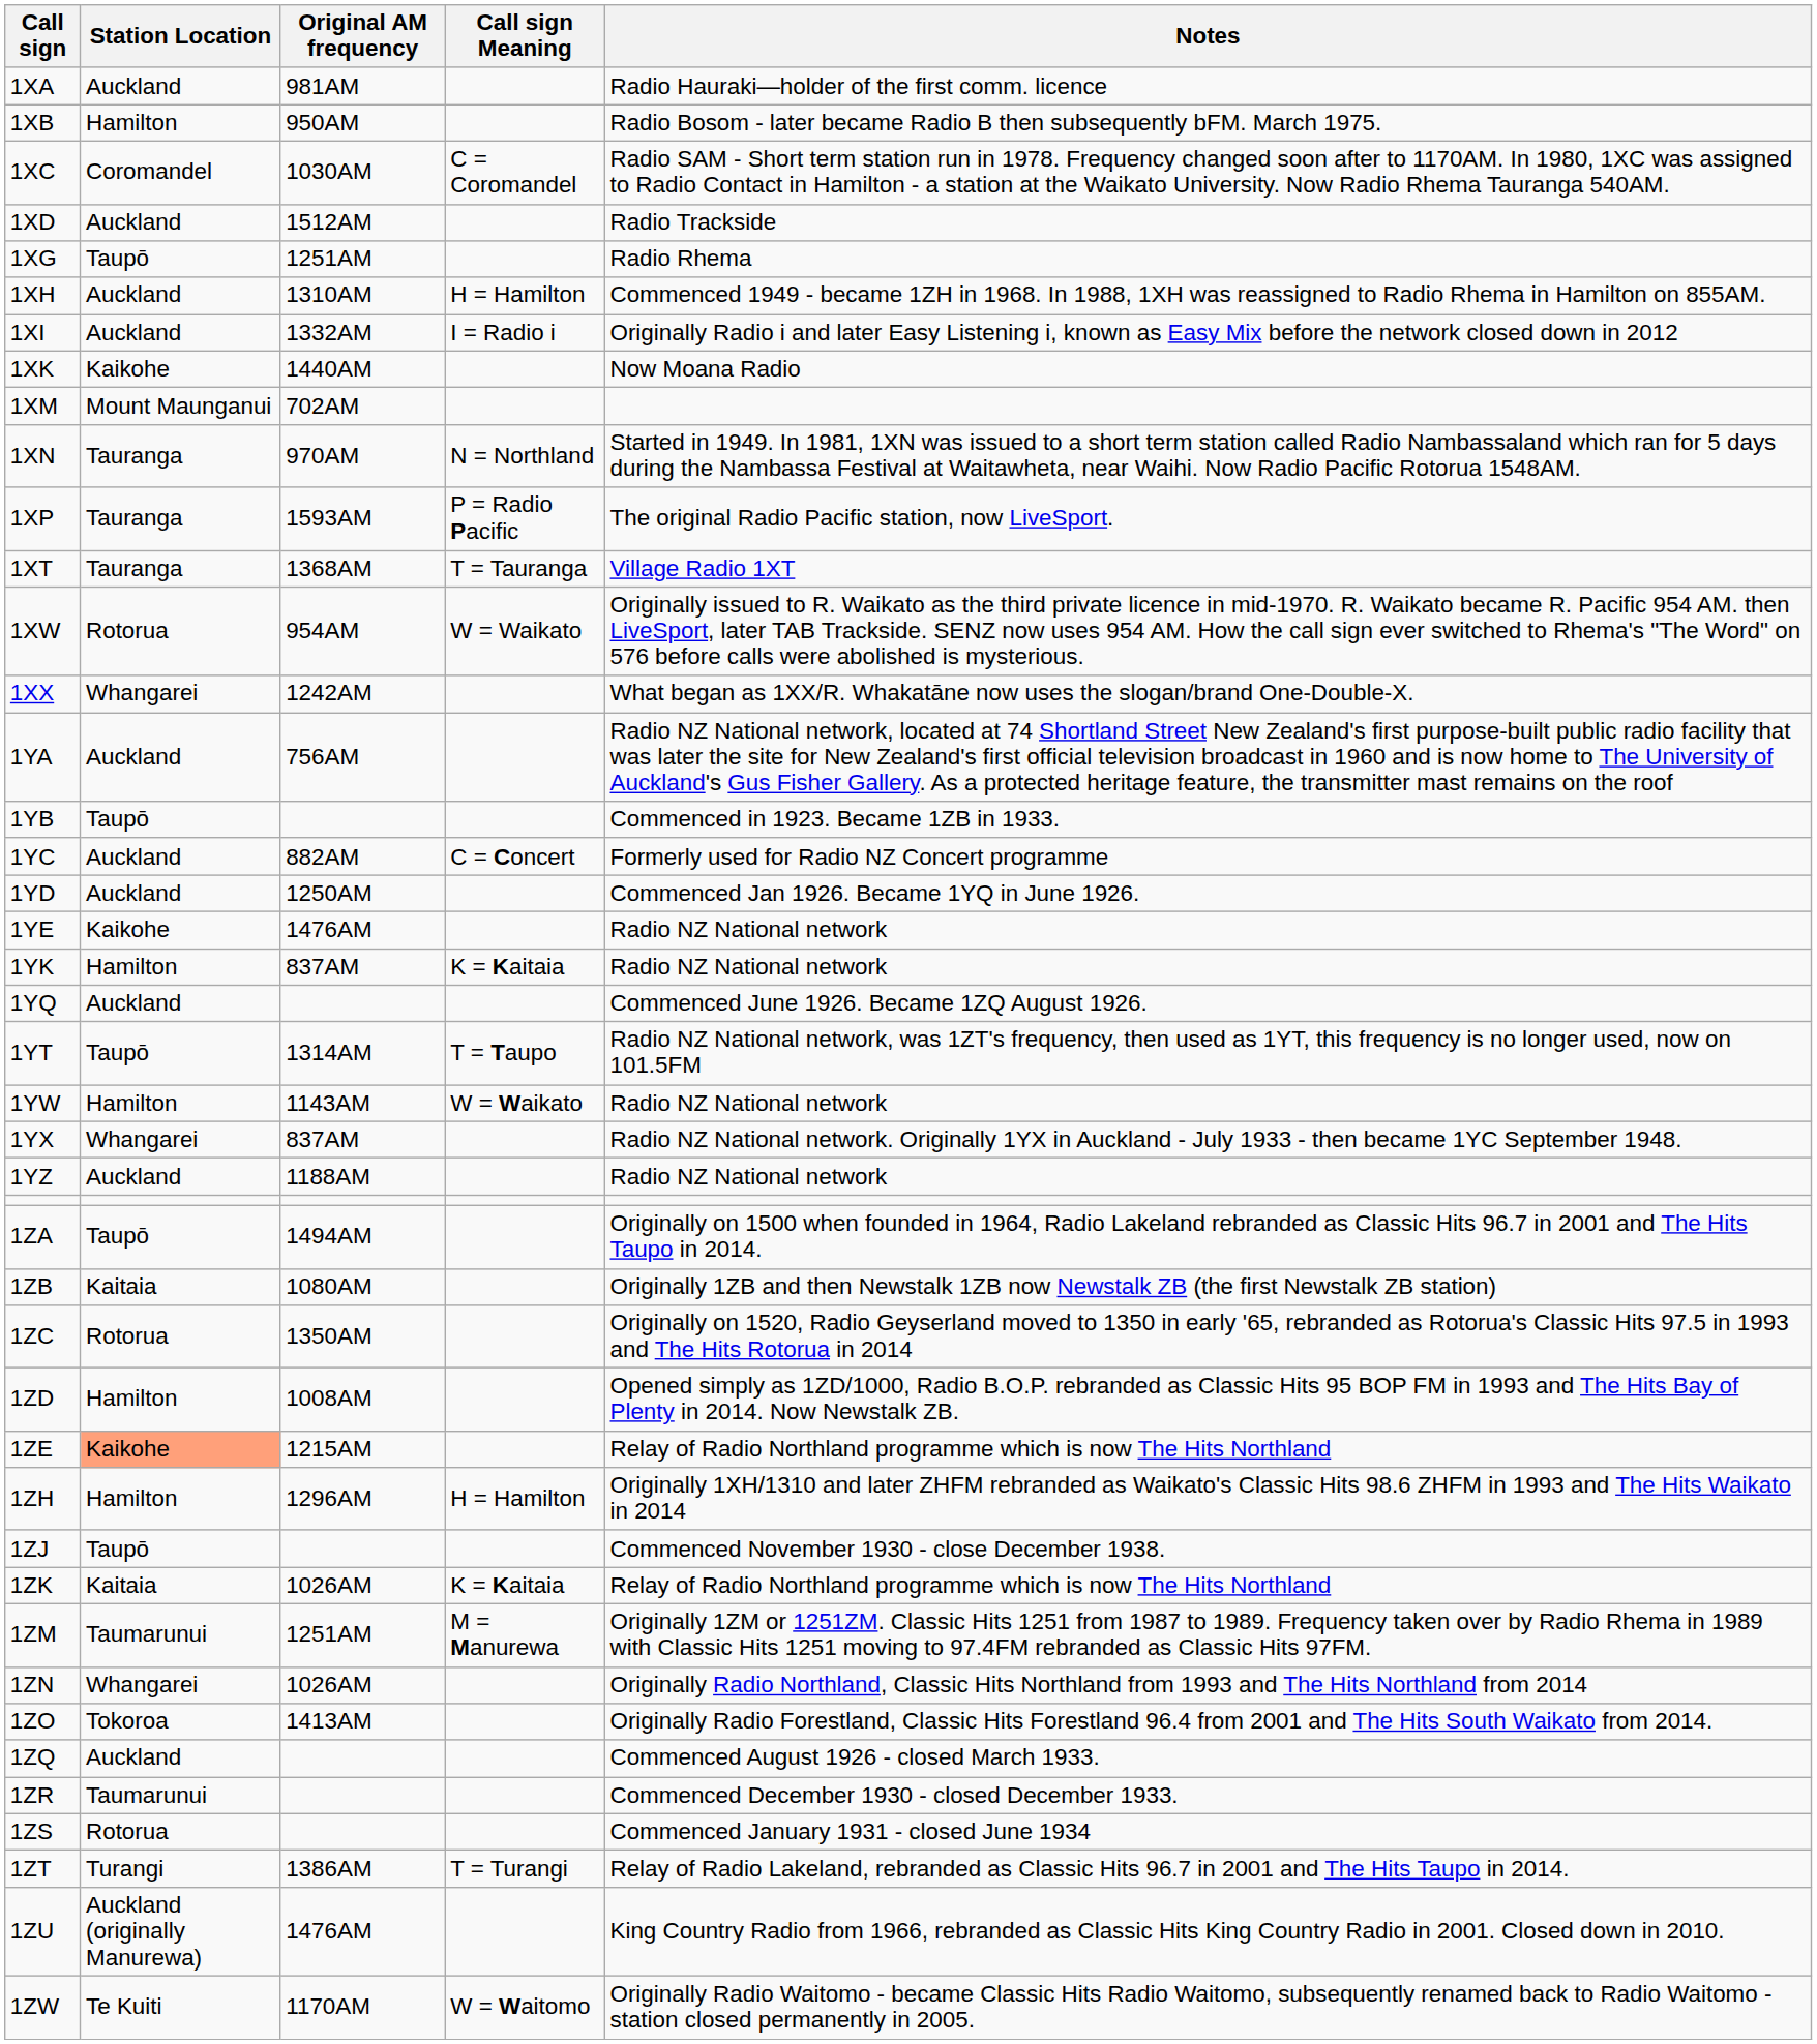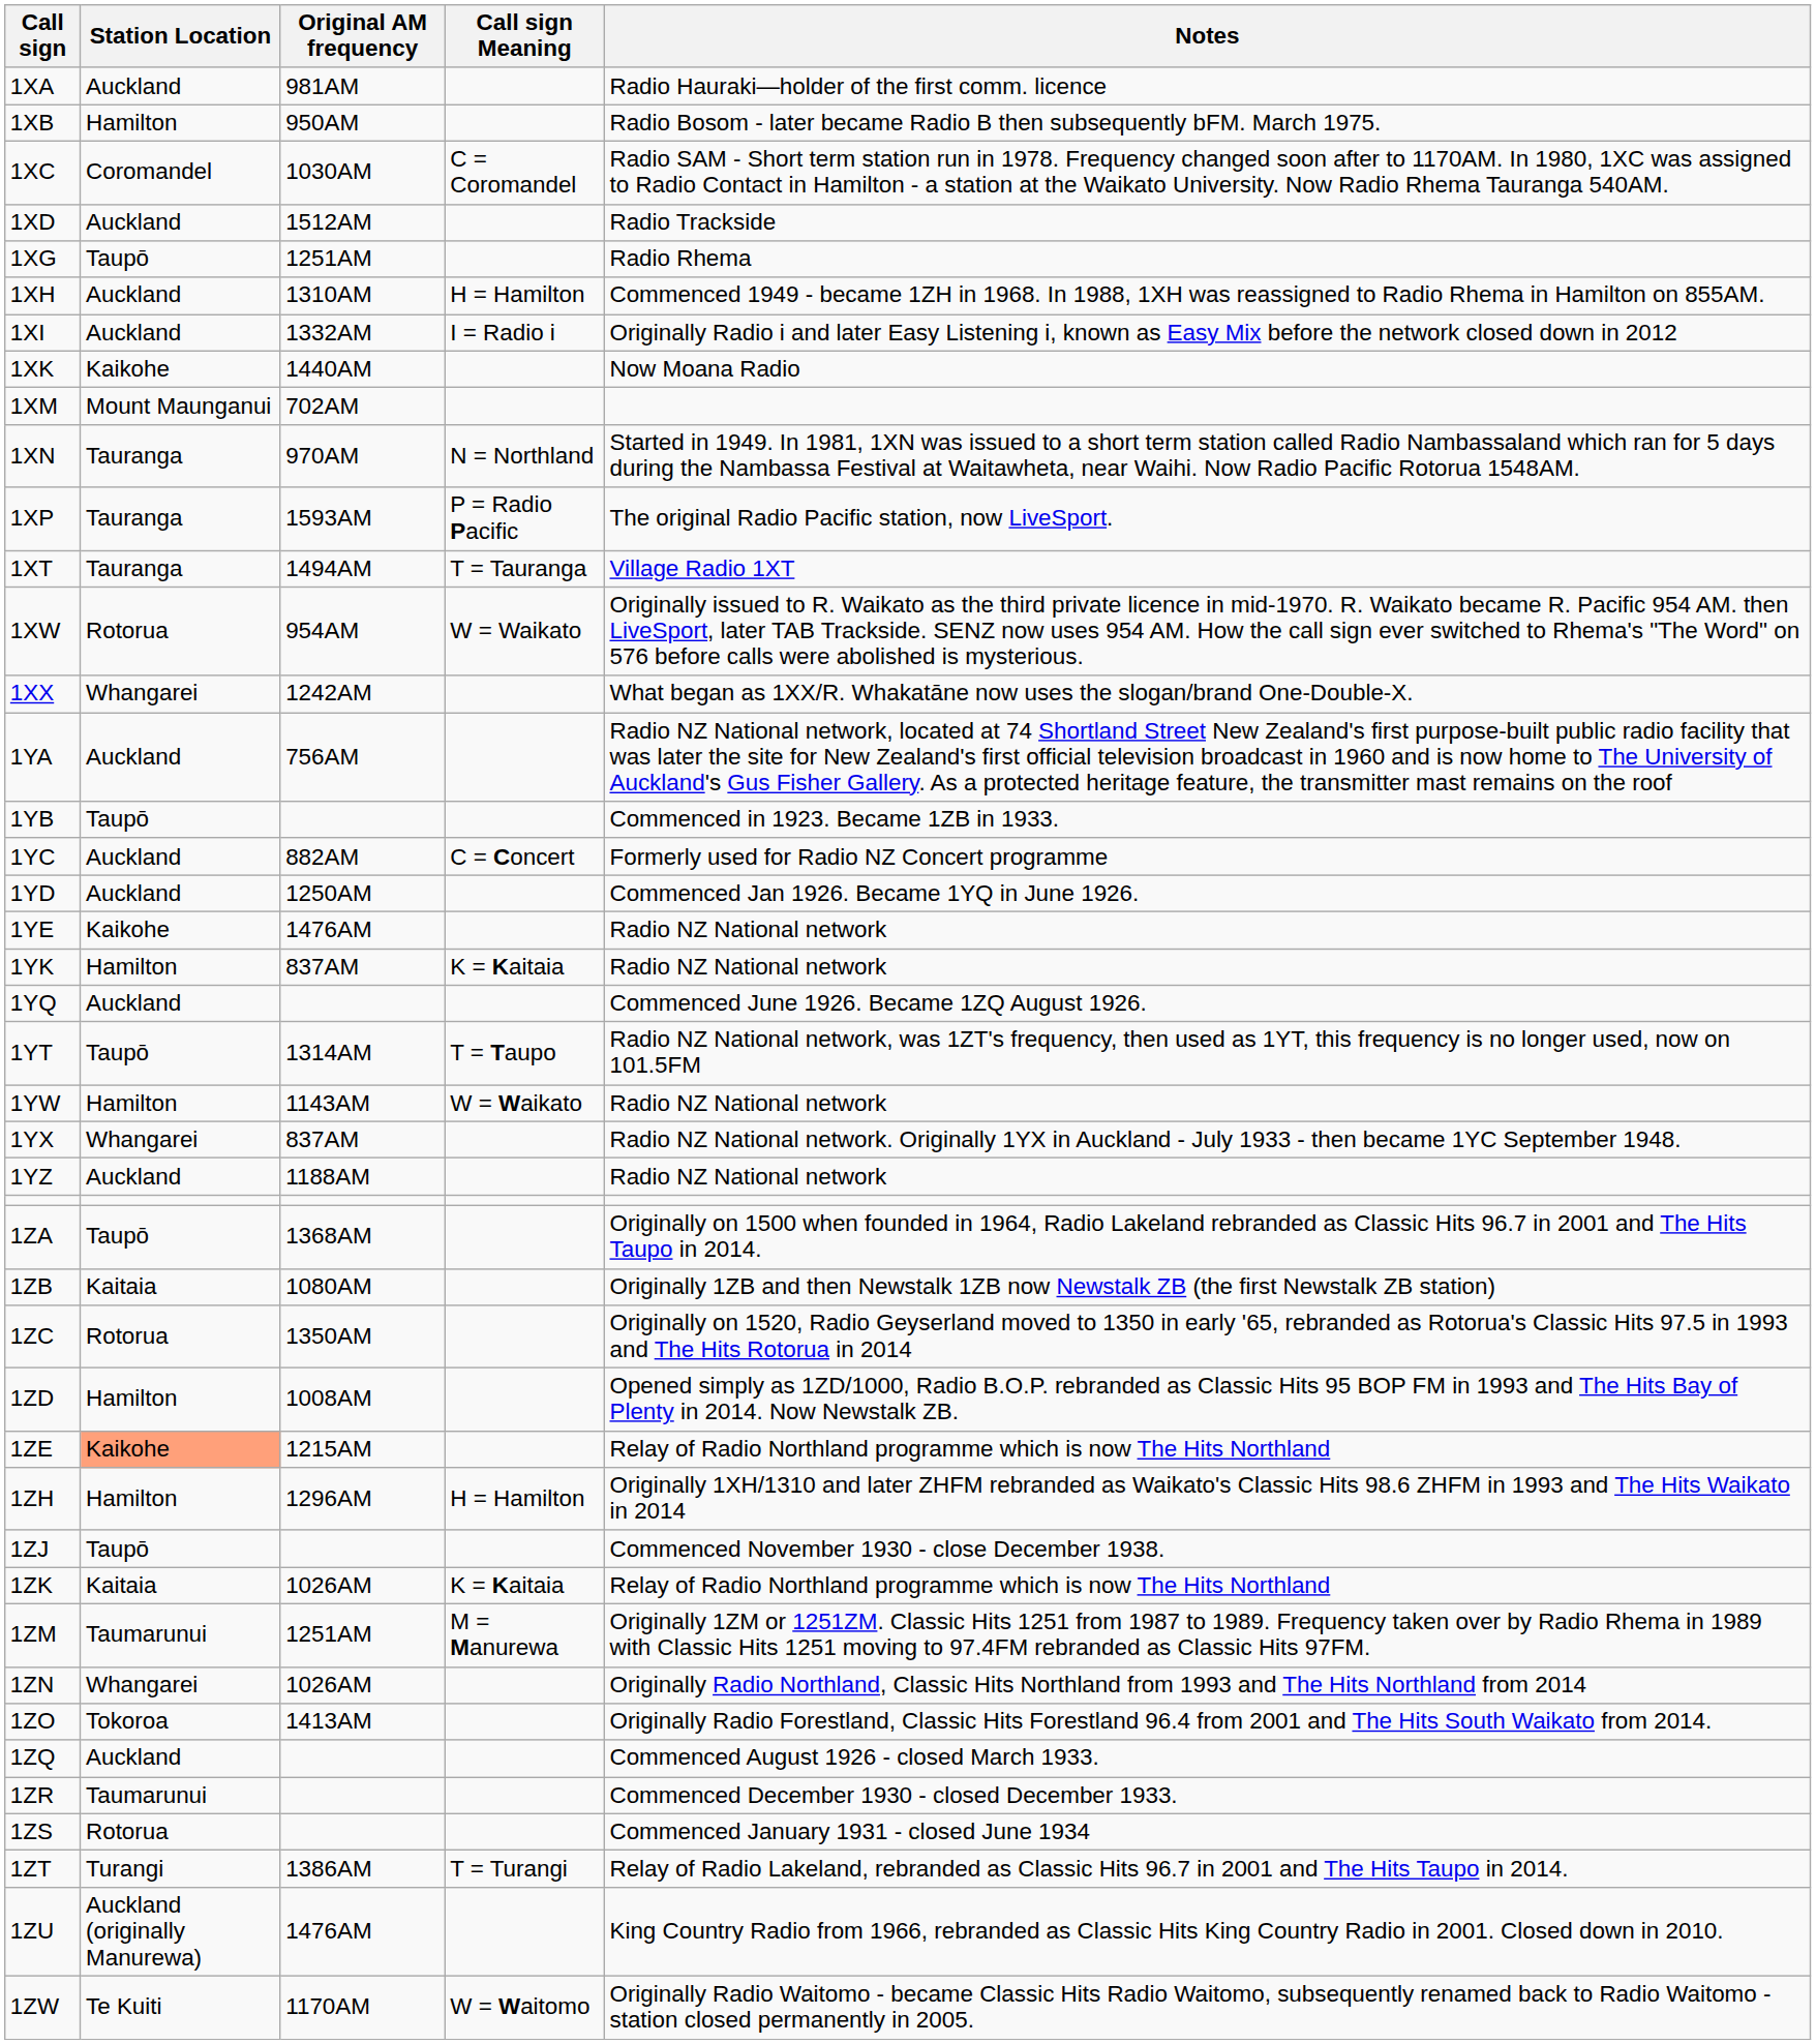 <table class="wikitable">
 <tr>
 <th>Call sign</th>
 <th>Station Location</th>
 <th>Original AM frequency</th>
 <th>Call sign Meaning</th>
 <th>Notes</th>
 </tr>
 <tr>
 <td>1XA</td>
 <td>Auckland</td>
 <td>981AM</td>
 <td></td>
 <td>Radio Hauraki—holder of the first comm. licence</td>
 </tr>
 <tr>
 <td>1XB</td>
 <td>Hamilton</td>
 <td>950AM</td>
 <td></td>
 <td>Radio Bosom - later became Radio B then subsequently bFM. March 1975.</td>
 </tr>
 <tr>
 <td>1XC</td>
 <td>Coromandel</td>
 <td>1030AM</td>
 <td>C = Coromandel</td>
 <td>Radio SAM - Short term station run in 1978. Frequency changed soon after to 1170AM. In 1980, 1XC was assigned to Radio Contact in Hamilton - a station at the Waikato University. Now Radio Rhema Tauranga 540AM.</td>
 </tr>
 <tr>
 <td>1XD</td>
 <td>Auckland</td>
 <td>1512AM</td>
 <td></td>
 <td>Radio Trackside</td>
 </tr>
 <tr>
 <td>1XG</td>
 <td>Taupō</td>
 <td>1251AM</td>
 <td></td>
 <td>Radio Rhema</td>
 </tr>
 <tr>
 <td>1XH</td>
 <td>Auckland</td>
 <td>1310AM</td>
 <td>H = Hamilton</td>
 <td>Commenced 1949 - became 1ZH in 1968. In 1988, 1XH was reassigned to Radio Rhema in Hamilton on 855AM.</td>
 </tr>
 <tr>
 <td>1XI</td>
 <td>Auckland</td>
 <td>1332AM</td>
 <td>I = Radio i</td>
 <td>Originally Radio i and later Easy Listening i, known as <a href='#'>Easy Mix</a> before the network closed down in 2012</td>
 </tr>
 <tr>
 <td>1XK</td>
 <td>Kaikohe</td>
 <td>1440AM</td>
 <td></td>
 <td>Now Moana Radio</td>
 </tr>
 <tr>
 <td>1XM</td>
 <td>Mount Maunganui</td>
 <td>702AM</td>
 <td></td>
 </tr>
 <tr>
 <td>1XN</td>
 <td>Tauranga</td>
 <td>970AM</td>
 <td>N = Northland</td>
 <td>Started in 1949. In 1981, 1XN was issued to a short term station called Radio Nambassaland which ran for 5 days during the Nambassa Festival at Waitawheta, near Waihi. Now Radio Pacific Rotorua 1548AM.</td>
 </tr>
 <tr>
 <td>1XP</td>
 <td>Tauranga</td>
 <td>1593AM</td>
 <td>P = Radio <strong>P</strong>acific</td>
 <td>The original Radio Pacific station, now <a href='#'>LiveSport</a>.</td>
 </tr>
 <tr>
 <td>1XT</td>
 <td>Tauranga</td>
-<td>1368AM</td>
+<td>1494AM</td>
 <td>T = Tauranga</td>
 <td><a href='#'>Village Radio 1XT</a></td>
 </tr>
 <tr>
 <td>1XW</td>
 <td>Rotorua</td>
 <td>954AM</td>
 <td>W = Waikato</td>
 <td>Originally issued to R. Waikato as the third private licence in mid-1970.  R. Waikato became R. Pacific 954 AM. then <a href='#'>LiveSport</a>, later TAB Trackside.  SENZ now uses 954 AM.  How the call sign ever switched to Rhema's "The Word" on 576 before calls were abolished is mysterious.</td>
 </tr>
 <tr>
 <td><a href='#'>1XX</a></td>
 <td>Whangarei</td>
 <td>1242AM</td>
 <td></td>
 <td>What began as 1XX/R. Whakatāne now uses the slogan/brand One-Double-X.</td>
 </tr>
 <tr>
 <td>1YA</td>
 <td>Auckland</td>
 <td>756AM</td>
 <td></td>
 <td>Radio NZ National network, located at 74 <a href='#'>Shortland Street</a> New Zealand's first purpose-built public radio facility that was later the site for New Zealand's first official television broadcast in 1960 and is now home to <a href='#'>The University of Auckland</a>'s <a href='#'>Gus Fisher Gallery</a>. As a protected heritage feature, the transmitter mast remains on the roof</td>
 </tr>
 <tr>
 <td>1YB</td>
 <td>Taupō</td>
 <td></td>
 <td></td>
 <td>Commenced in 1923. Became 1ZB in 1933.</td>
 </tr>
 <tr>
 <td>1YC</td>
 <td>Auckland</td>
 <td>882AM</td>
 <td>C = <strong>C</strong>oncert</td>
 <td>Formerly used for Radio NZ Concert programme</td>
 </tr>
 <tr>
 <td>1YD</td>
 <td>Auckland</td>
 <td>1250AM</td>
 <td></td>
 <td>Commenced Jan 1926. Became 1YQ in June 1926.</td>
 </tr>
 <tr>
 <td>1YE</td>
 <td>Kaikohe</td>
 <td>1476AM</td>
 <td></td>
 <td>Radio NZ National network</td>
 </tr>
 <tr>
 <td>1YK</td>
 <td>Hamilton</td>
 <td>837AM</td>
 <td>K = <strong>K</strong>aitaia</td>
 <td>Radio NZ National network</td>
 </tr>
 <tr>
 <td>1YQ</td>
 <td>Auckland</td>
 <td></td>
 <td></td>
 <td>Commenced June 1926. Became 1ZQ August 1926.</td>
 </tr>
 <tr>
 <td>1YT</td>
 <td>Taupō</td>
 <td>1314AM</td>
 <td>T = <strong>T</strong>aupo</td>
 <td>Radio NZ National network, was 1ZT's frequency, then used as 1YT, this frequency is no longer used, now on 101.5FM</td>
 </tr>
 <tr>
 <td>1YW</td>
 <td>Hamilton</td>
 <td>1143AM</td>
 <td>W = <strong>W</strong>aikato</td>
 <td>Radio NZ National network</td>
 </tr>
 <tr>
 <td>1YX</td>
 <td>Whangarei</td>
 <td>837AM</td>
 <td></td>
 <td>Radio NZ National network. Originally 1YX in Auckland - July 1933 - then became 1YC September 1948.</td>
 </tr>
 <tr>
 <td>1YZ</td>
 <td>Auckland</td>
 <td>1188AM</td>
 <td></td>
 <td>Radio NZ National network</td>
 </tr>
 <tr>
 <td></td>
 <td></td>
 <td></td>
 <td></td>
 </tr>
 <tr>
 <td>1ZA</td>
 <td>Taupō</td>
-<td>1494AM</td>
+<td>1368AM</td>
 <td></td>
 <td>Originally on 1500 when founded in 1964, Radio Lakeland rebranded as Classic Hits 96.7 in 2001 and <a href='#'>The Hits Taupo</a> in 2014.</td>
 </tr>
 <tr>
 <td>1ZB</td>
 <td>Kaitaia</td>
 <td>1080AM</td>
 <td></td>
 <td>Originally 1ZB and then Newstalk 1ZB now <a href='#'>Newstalk ZB</a> (the first Newstalk ZB station)</td>
 </tr>
 <tr>
 <td>1ZC</td>
 <td>Rotorua</td>
 <td>1350AM</td>
 <td></td>
 <td>Originally on 1520, Radio Geyserland moved to 1350 in early '65, rebranded as Rotorua's Classic Hits 97.5 in 1993 and <a href='#'>The Hits Rotorua</a> in 2014</td>
 </tr>
 <tr>
 <td>1ZD</td>
 <td>Hamilton</td>
 <td>1008AM</td>
 <td></td>
 <td>Opened simply as 1ZD/1000, Radio B.O.P. rebranded as Classic Hits 95 BOP FM in 1993 and <a href='#'>The Hits Bay of Plenty</a> in 2014.  Now Newstalk ZB.</td>
 </tr>
 <tr>
 <td>1ZE</td>
 <td style="background: lightsalmon;">Kaikohe</td>
 <td>1215AM</td>
 <td></td>
 <td>Relay of Radio Northland programme which is now <a href='#'>The Hits Northland</a></td>
 </tr>
 <tr>
 <td>1ZH</td>
 <td>Hamilton</td>
 <td>1296AM</td>
 <td>H = Hamilton</td>
 <td>Originally 1XH/1310 and later ZHFM rebranded as Waikato's Classic Hits 98.6 ZHFM in 1993 and <a href='#'>The Hits Waikato</a> in 2014</td>
 </tr>
 <tr>
 <td>1ZJ</td>
 <td>Taupō</td>
 <td></td>
 <td></td>
 <td>Commenced November 1930 - close December 1938.</td>
 </tr>
 <tr>
 <td>1ZK</td>
 <td>Kaitaia</td>
 <td>1026AM</td>
 <td>K = <strong>K</strong>aitaia</td>
 <td>Relay of Radio Northland programme which is now <a href='#'>The Hits Northland</a></td>
 </tr>
 <tr>
 <td>1ZM</td>
 <td>Taumarunui</td>
 <td>1251AM</td>
 <td>M = <strong>M</strong>anurewa</td>
 <td>Originally 1ZM or <a href='#'>1251ZM</a>. Classic Hits 1251 from 1987 to 1989. Frequency taken over by Radio Rhema in 1989 with Classic Hits 1251 moving to 97.4FM rebranded as Classic Hits 97FM.</td>
 </tr>
 <tr>
 <td>1ZN</td>
 <td>Whangarei</td>
 <td>1026AM</td>
 <td></td>
 <td>Originally <a href='#'>Radio Northland</a>, Classic Hits Northland from 1993 and <a href='#'>The Hits Northland</a> from 2014</td>
 </tr>
 <tr>
 <td>1ZO</td>
 <td>Tokoroa</td>
 <td>1413AM</td>
 <td></td>
 <td>Originally Radio Forestland, Classic Hits Forestland 96.4 from 2001 and <a href='#'>The Hits South Waikato</a> from 2014.</td>
 </tr>
 <tr>
 <td>1ZQ</td>
 <td>Auckland</td>
 <td></td>
 <td></td>
 <td>Commenced August 1926 - closed March 1933.</td>
 </tr>
 <tr>
 <td>1ZR</td>
 <td>Taumarunui</td>
 <td></td>
 <td></td>
 <td>Commenced December 1930 - closed December 1933.</td>
 </tr>
 <tr>
 <td>1ZS</td>
 <td>Rotorua</td>
 <td></td>
 <td></td>
 <td>Commenced January 1931 - closed June 1934</td>
 </tr>
 <tr>
 <td>1ZT</td>
 <td>Turangi</td>
 <td>1386AM</td>
 <td>T = Turangi</td>
 <td>Relay of Radio Lakeland, rebranded as Classic Hits 96.7 in 2001 and <a href='#'>The Hits Taupo</a> in 2014.</td>
 </tr>
 <tr>
 <td>1ZU</td>
 <td>Auckland (originally Manurewa)</td>
 <td>1476AM</td>
 <td></td>
 <td>King Country Radio from 1966, rebranded as Classic Hits King Country Radio in 2001. Closed down in 2010.</td>
 </tr>
 <tr>
 <td>1ZW</td>
 <td>Te Kuiti</td>
 <td>1170AM</td>
 <td>W = <strong>W</strong>aitomo</td>
 <td>Originally Radio Waitomo - became Classic Hits Radio Waitomo, subsequently renamed back to Radio Waitomo - station closed permanently in 2005.</td>
 </tr>
 </table>
